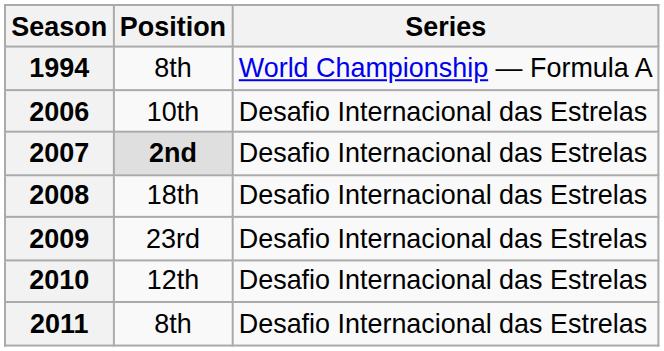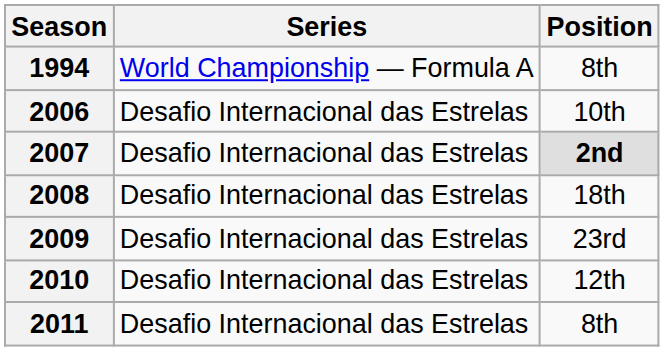 <table class="wikitable" style="font-size: 85%; text-align:center">
 <tr>
 <th>Season</th>
+<th>Series</th>
 <th>Position</th>
-<th>Series</th>
 </tr>
 <tr>
 <th>1994</th>
+<td align="left"><a href='#'>World Championship</a> — Formula A</td>
 <td>8th</td>
-<td align="left"><a href='#'>World Championship</a> — Formula A</td>
 </tr>
 <tr>
 <th>2006</th>
+<td align="left">Desafio Internacional das Estrelas</td>
 <td>10th</td>
-<td align="left">Desafio Internacional das Estrelas</td>
 </tr>
 <tr>
 <th>2007</th>
+<td align="left">Desafio Internacional das Estrelas</td>
 <td style="background:#DFDFDF"><strong>2nd</strong></td>
-<td align="left">Desafio Internacional das Estrelas</td>
 </tr>
 <tr>
 <th>2008</th>
+<td align="left">Desafio Internacional das Estrelas</td>
 <td>18th</td>
-<td align="left">Desafio Internacional das Estrelas</td>
 </tr>
 <tr>
 <th>2009</th>
+<td align="left">Desafio Internacional das Estrelas</td>
 <td>23rd</td>
-<td align="left">Desafio Internacional das Estrelas</td>
 </tr>
 <tr>
 <th>2010</th>
+<td align="left">Desafio Internacional das Estrelas</td>
 <td>12th</td>
-<td align="left">Desafio Internacional das Estrelas</td>
 </tr>
 <tr>
 <th>2011</th>
+<td align="left">Desafio Internacional das Estrelas</td>
 <td>8th</td>
-<td align="left">Desafio Internacional das Estrelas</td>
 </tr>
 </table>
